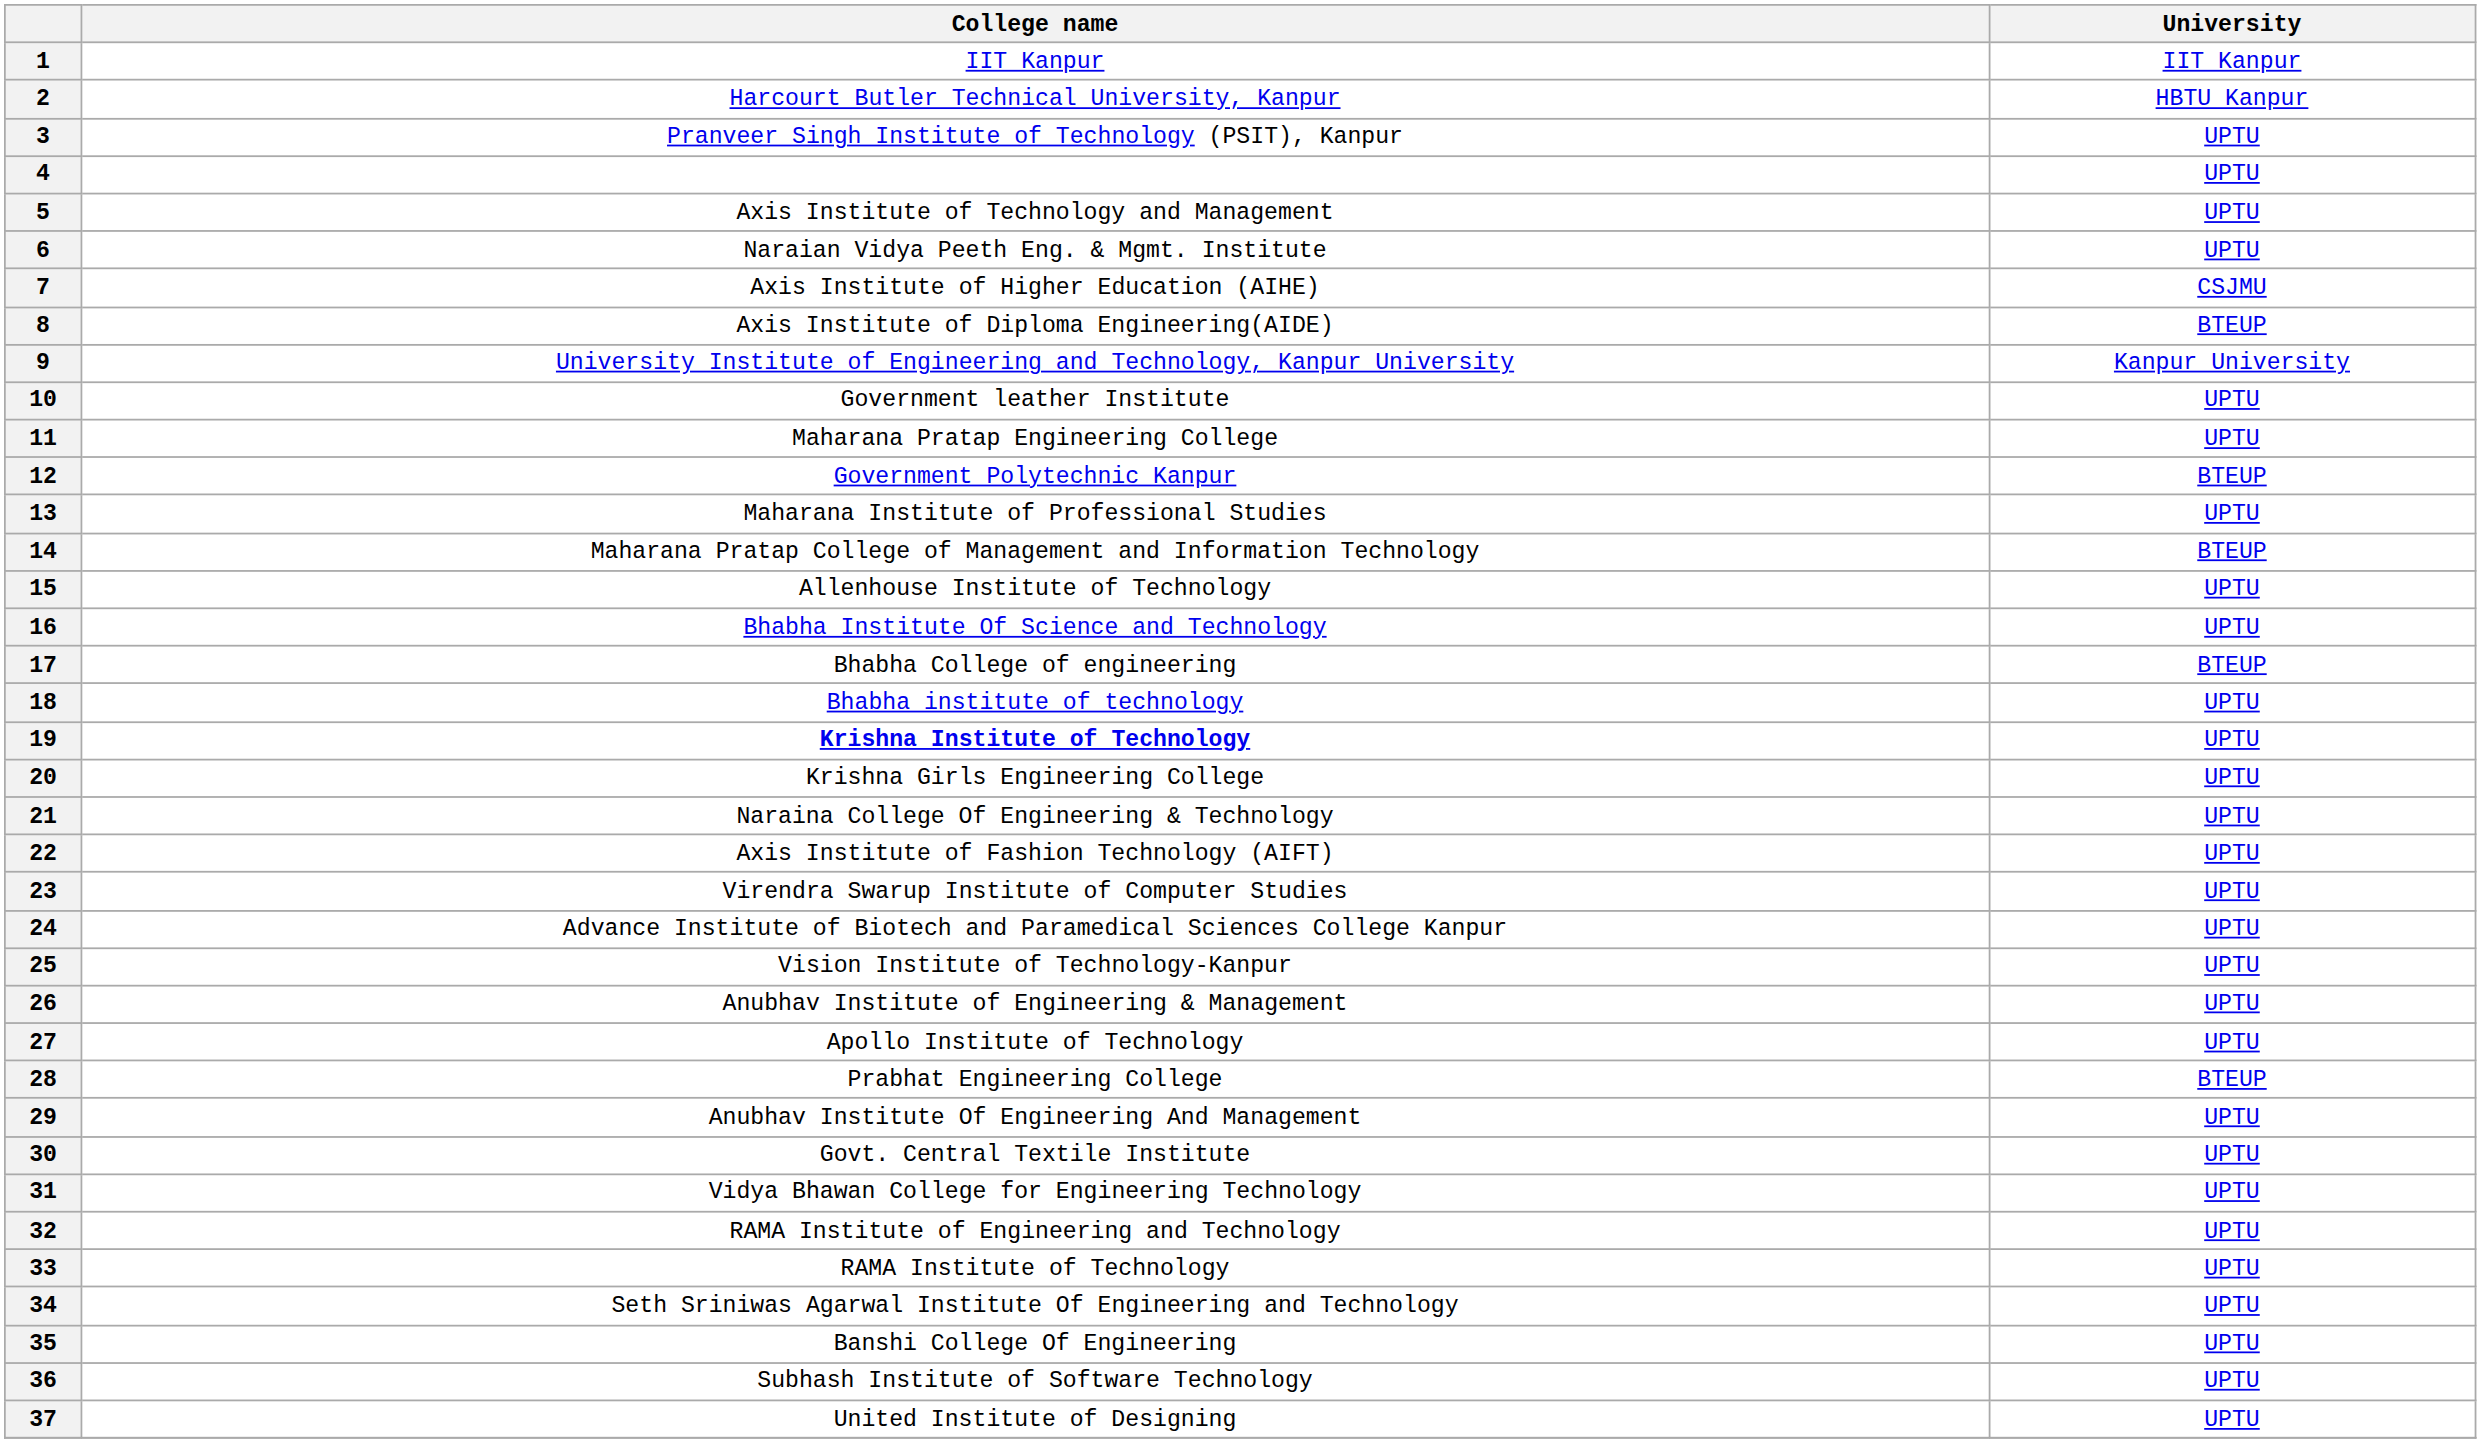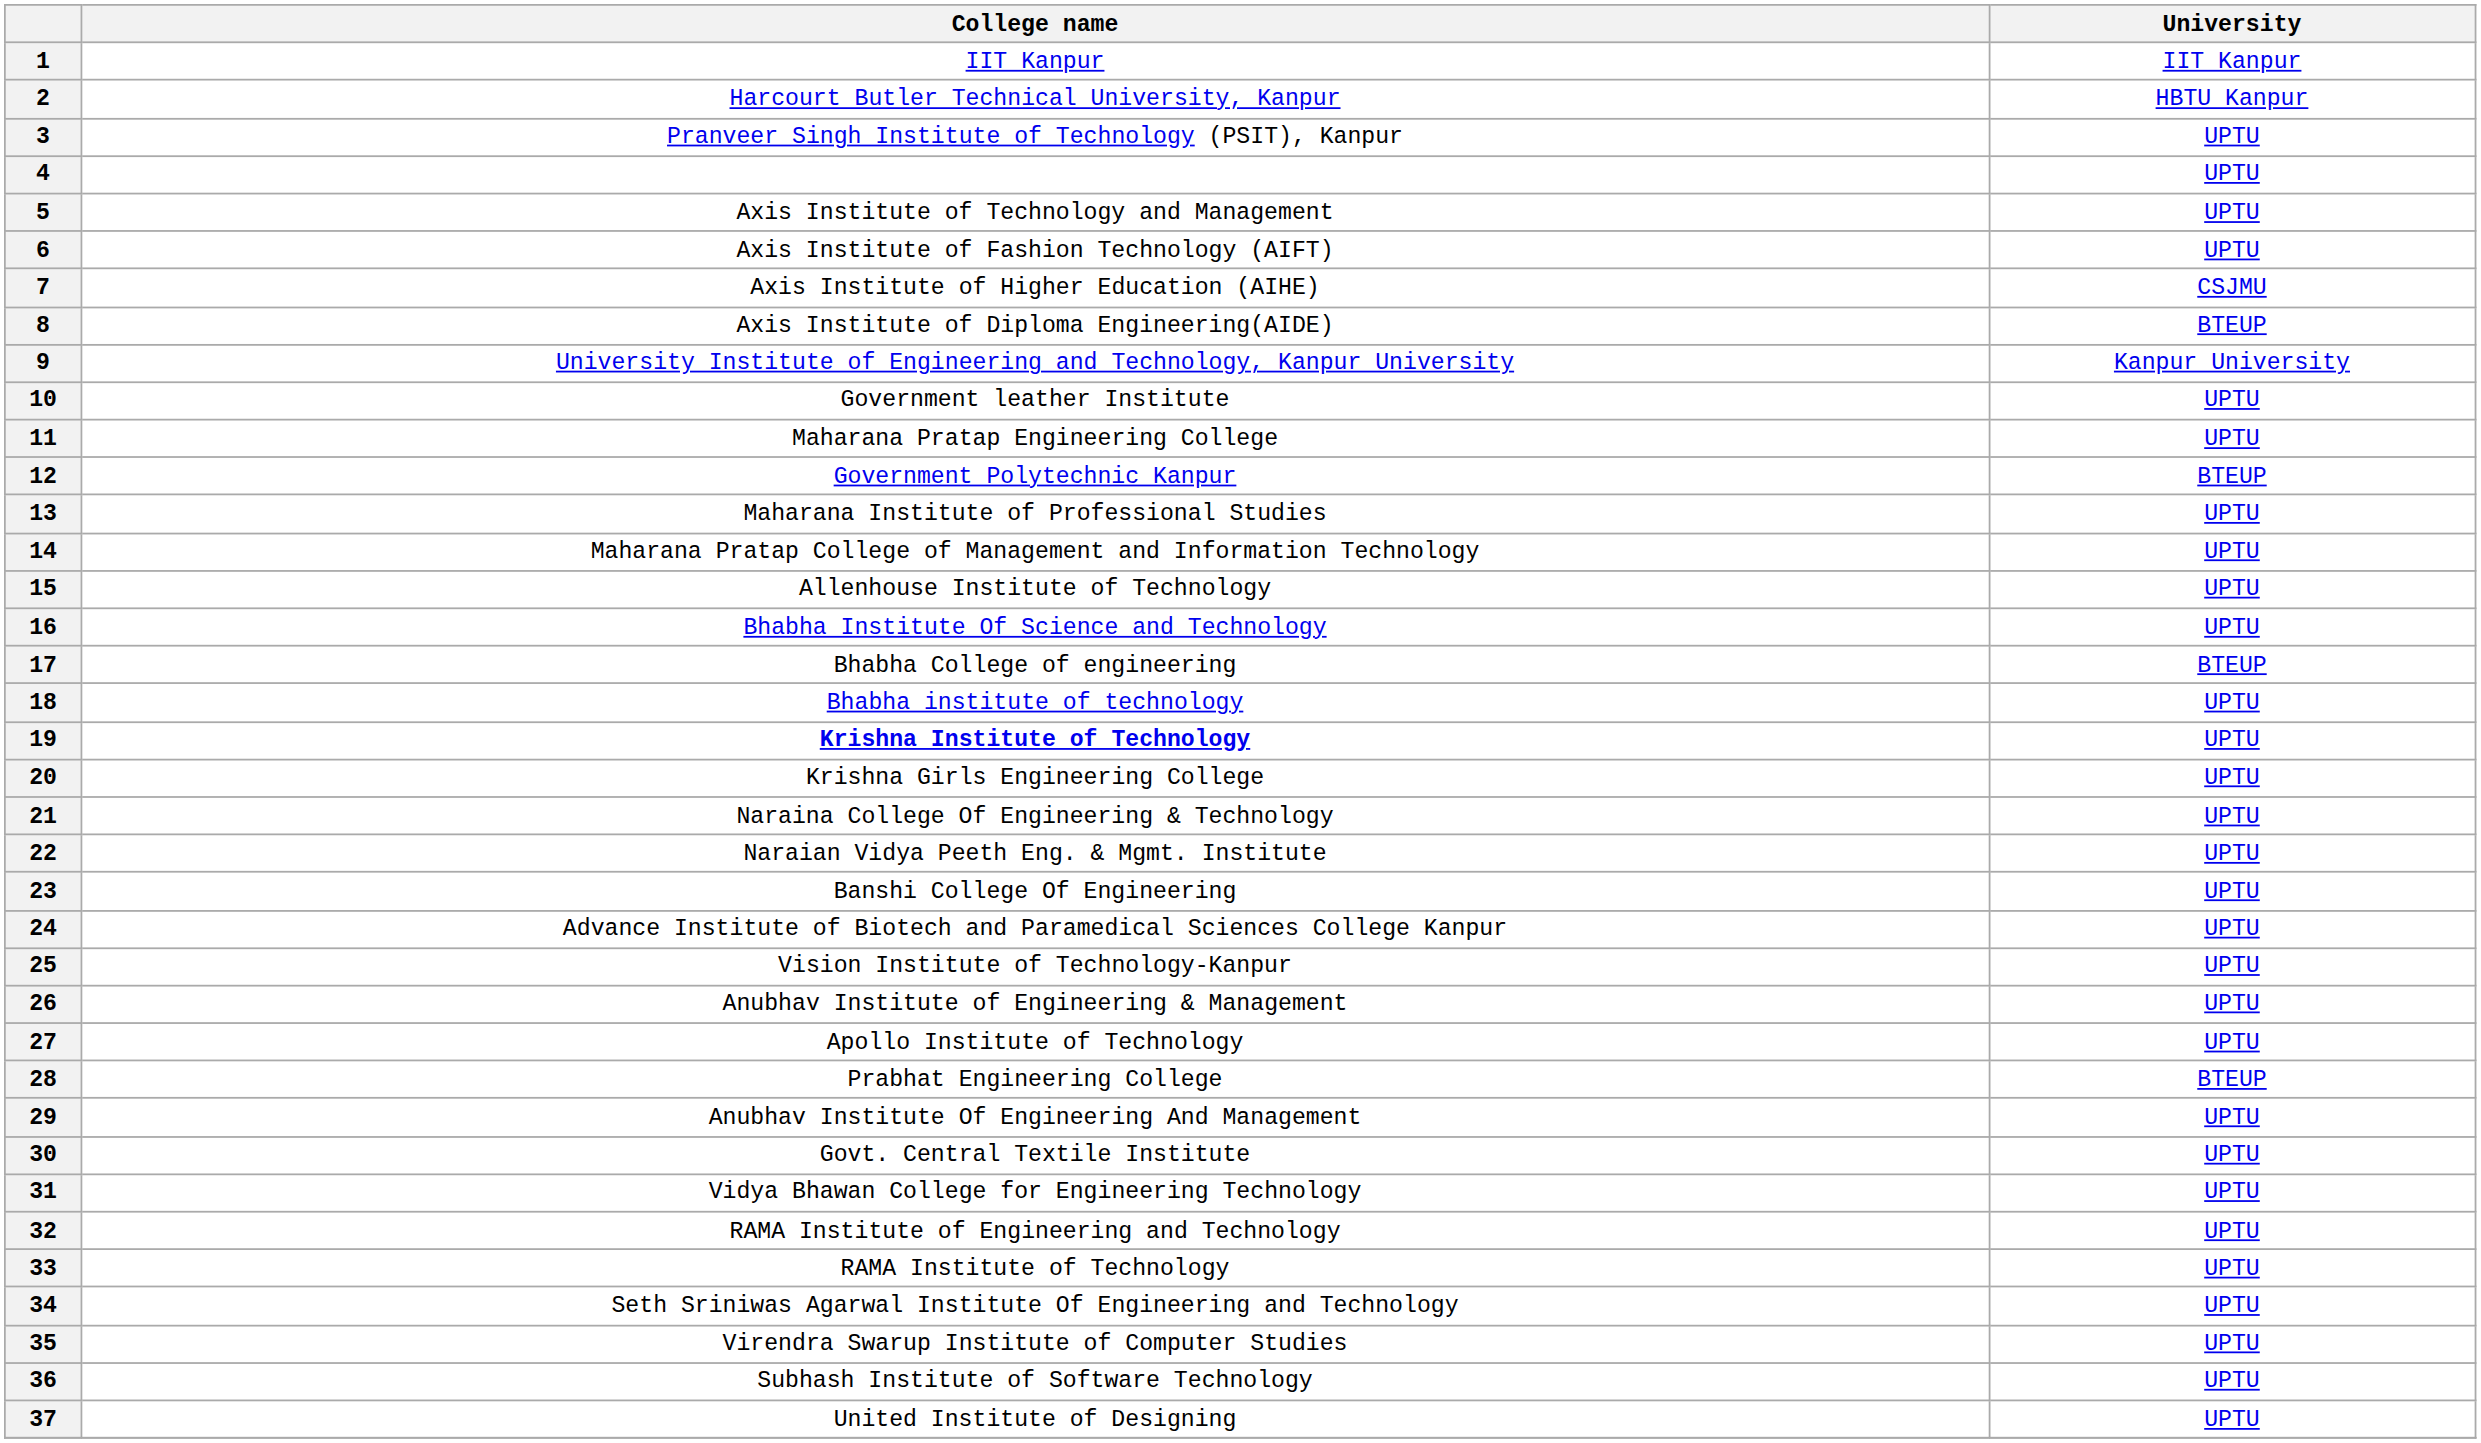 <table class="wikitable sortable"  style="width:70%; background:#fff;">
 <tr>
 <th class="unsortable"></th>
 <th>College name</th>
 <th>University</th>
 </tr>
 <tr>
 <th>1</th>
 <td style="text-align:center;"><a href='#'>IIT Kanpur</a></td>
 <td style="text-align:center;"><a href='#'>IIT Kanpur</a></td>
 </tr>
 <tr>
 <th>2</th>
 <td style="text-align:center;"><a href='#'>Harcourt Butler Technical University, Kanpur</a></td>
 <td style="text-align:center;"><a href='#'>HBTU Kanpur</a></td>
 </tr>
 <tr>
 <th>3</th>
 <td style="text-align:center;"><a href='#'>Pranveer Singh Institute of Technology</a> (PSIT), Kanpur</td>
 <td style="text-align:center;"><a href='#'>UPTU</a></td>
 </tr>
 <tr>
 <th>4</th>
 <td style="text-align:center;"></td>
 <td style="text-align:center;"><a href='#'>UPTU</a></td>
 </tr>
 <tr>
 <th>5</th>
 <td style="text-align:center;">Axis Institute of Technology and Management</td>
 <td style="text-align:center;"><a href='#'>UPTU</a></td>
 </tr>
 <tr>
 <th>6</th>
-<td style="text-align:center;">Naraian Vidya Peeth Eng. & Mgmt. Institute</td>
+<td style="text-align:center;">Axis Institute of Fashion Technology (AIFT)</td>
 <td style="text-align:center;"><a href='#'>UPTU</a></td>
 </tr>
 <tr>
 <th>7</th>
 <td style="text-align:center;">Axis Institute of Higher Education (AIHE)</td>
 <td style="text-align:center;"><a href='#'>CSJMU</a></td>
 </tr>
 <tr>
 <th>8</th>
 <td style="text-align:center;">Axis Institute of Diploma Engineering(AIDE)</td>
 <td style="text-align:center;"><a href='#'>BTEUP</a></td>
 </tr>
 <tr>
 <th>9</th>
 <td style="text-align:center;"><a href='#'>University Institute of Engineering and Technology, Kanpur University</a></td>
 <td style="text-align:center;"><a href='#'>Kanpur University</a></td>
 </tr>
 <tr>
 <th>10</th>
 <td style="text-align:center;">Government leather Institute</td>
 <td style="text-align:center;"><a href='#'>UPTU</a></td>
 </tr>
 <tr>
 <th>11</th>
 <td style="text-align:center;">Maharana Pratap Engineering College</td>
 <td style="text-align:center;"><a href='#'>UPTU</a></td>
 </tr>
 <tr>
 <th>12</th>
 <td style="text-align:center;"><a href='#'>Government Polytechnic Kanpur</a></td>
 <td style="text-align:center;"><a href='#'>BTEUP</a></td>
 </tr>
 <tr>
 <th>13</th>
 <td style="text-align:center;">Maharana Institute of Professional Studies</td>
 <td style="text-align:center;"><a href='#'>UPTU</a></td>
 </tr>
 <tr>
 <th>14</th>
 <td style="text-align:center;">Maharana Pratap College of Management and Information Technology</td>
-<td style="text-align:center;"><a href='#'>BTEUP</a></td>
+<td style="text-align:center;"><a href='#'>UPTU</a></td>
 </tr>
 <tr>
 <th>15</th>
 <td style="text-align:center;">Allenhouse Institute of Technology</td>
 <td style="text-align:center;"><a href='#'>UPTU</a></td>
 </tr>
 <tr>
 <th>16</th>
 <td style="text-align:center;"><a href='#'>Bhabha Institute Of Science and Technology</a></td>
 <td style="text-align:center;"><a href='#'>UPTU</a></td>
 </tr>
 <tr>
 <th>17</th>
 <td style="text-align:center;">Bhabha College of engineering</td>
 <td style="text-align:center;"><a href='#'>BTEUP</a></td>
 </tr>
 <tr>
 <th>18</th>
 <td style="text-align:center;"><a href='#'>Bhabha institute of technology</a></td>
 <td style="text-align:center;"><a href='#'>UPTU</a></td>
 </tr>
 <tr>
 <th>19</th>
 <td style="text-align:center;"><strong><a href='#'>Krishna Institute of Technology</a></strong></td>
 <td style="text-align:center;"><a href='#'>UPTU</a></td>
 </tr>
 <tr>
 <th>20</th>
 <td style="text-align:center;">Krishna Girls Engineering College</td>
 <td style="text-align:center;"><a href='#'>UPTU</a></td>
 </tr>
 <tr>
 <th>21</th>
 <td style="text-align:center;">Naraina College Of Engineering & Technology</td>
 <td style="text-align:center;"><a href='#'>UPTU</a></td>
 </tr>
 <tr>
 <th>22</th>
-<td style="text-align:center;">Axis Institute of Fashion Technology (AIFT)</td>
+<td style="text-align:center;">Naraian Vidya Peeth Eng. & Mgmt. Institute</td>
 <td style="text-align:center;"><a href='#'>UPTU</a></td>
 </tr>
 <tr>
 <th>23</th>
-<td style="text-align:center;">Virendra Swarup Institute of Computer Studies</td>
+<td style="text-align:center;">Banshi College Of Engineering</td>
 <td style="text-align:center;"><a href='#'>UPTU</a></td>
 </tr>
 <tr>
 <th>24</th>
 <td style="text-align:center;">Advance Institute of Biotech and Paramedical Sciences College Kanpur</td>
 <td style="text-align:center;"><a href='#'>UPTU</a></td>
 </tr>
 <tr>
 <th>25</th>
 <td style="text-align:center;">Vision Institute of Technology-Kanpur</td>
 <td style="text-align:center;"><a href='#'>UPTU</a></td>
 </tr>
 <tr>
 <th>26</th>
 <td style="text-align:center;">Anubhav Institute of Engineering & Management</td>
 <td style="text-align:center;"><a href='#'>UPTU</a></td>
 </tr>
 <tr>
 <th>27</th>
 <td style="text-align:center;">Apollo Institute of Technology</td>
 <td style="text-align:center;"><a href='#'>UPTU</a></td>
 </tr>
 <tr>
 <th>28</th>
 <td style="text-align:center;">Prabhat Engineering College</td>
 <td style="text-align:center;"><a href='#'>BTEUP</a></td>
 </tr>
 <tr>
 <th>29</th>
 <td style="text-align:center;">Anubhav Institute Of Engineering And Management</td>
 <td style="text-align:center;"><a href='#'>UPTU</a></td>
 </tr>
 <tr>
 <th>30</th>
 <td style="text-align:center;">Govt. Central Textile Institute</td>
 <td style="text-align:center;"><a href='#'>UPTU</a></td>
 </tr>
 <tr>
 <th>31</th>
 <td style="text-align:center;">Vidya Bhawan College for Engineering Technology</td>
 <td style="text-align:center;"><a href='#'>UPTU</a></td>
 </tr>
 <tr>
 <th>32</th>
 <td style="text-align:center;">RAMA Institute of Engineering and Technology</td>
 <td style="text-align:center;"><a href='#'>UPTU</a></td>
 </tr>
 <tr>
 <th>33</th>
 <td style="text-align:center;">RAMA Institute of Technology</td>
 <td style="text-align:center;"><a href='#'>UPTU</a></td>
 </tr>
 <tr>
 <th>34</th>
 <td style="text-align:center;">Seth Sriniwas Agarwal Institute Of Engineering and Technology</td>
 <td style="text-align:center;"><a href='#'>UPTU</a></td>
 </tr>
 <tr>
 <th>35</th>
-<td style="text-align:center;">Banshi College Of Engineering</td>
+<td style="text-align:center;">Virendra Swarup Institute of Computer Studies</td>
 <td style="text-align:center;"><a href='#'>UPTU</a></td>
 </tr>
 <tr>
 <th>36</th>
 <td style="text-align:center;">Subhash Institute of Software Technology</td>
 <td style="text-align:center;"><a href='#'>UPTU</a></td>
 </tr>
 <tr>
 <th>37</th>
 <td style="text-align:center;">United Institute of Designing</td>
 <td style="text-align:center;"><a href='#'>UPTU</a></td>
 </tr>
 <tr>
 </tr>
 </table>
